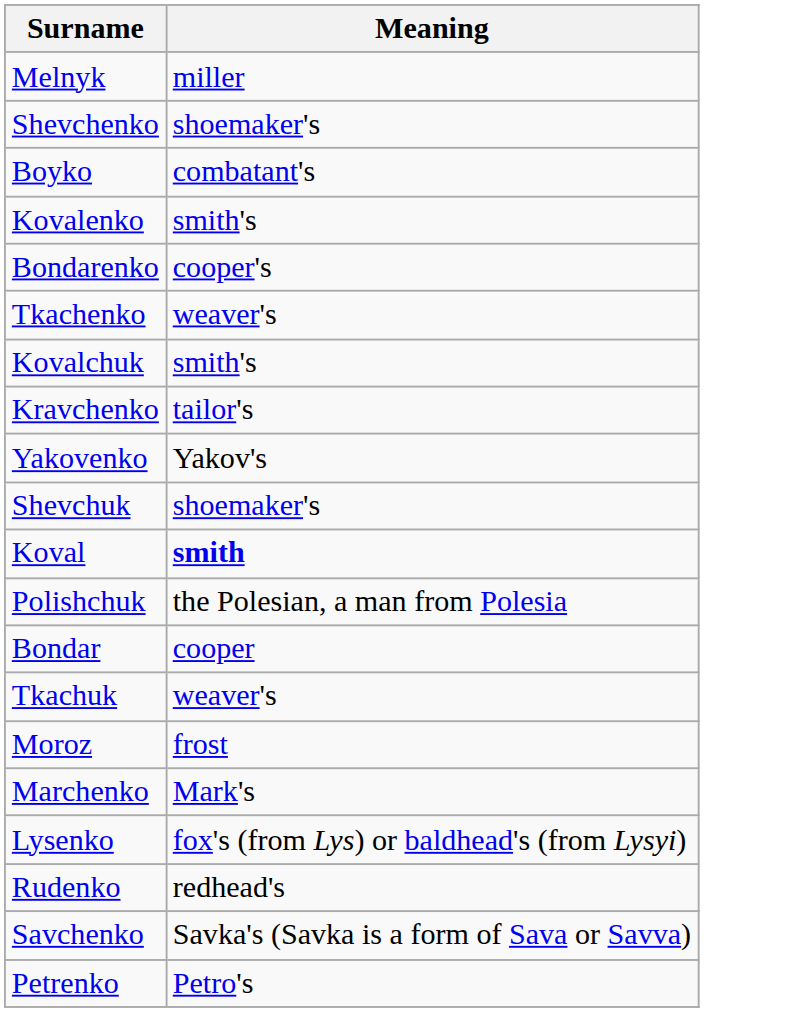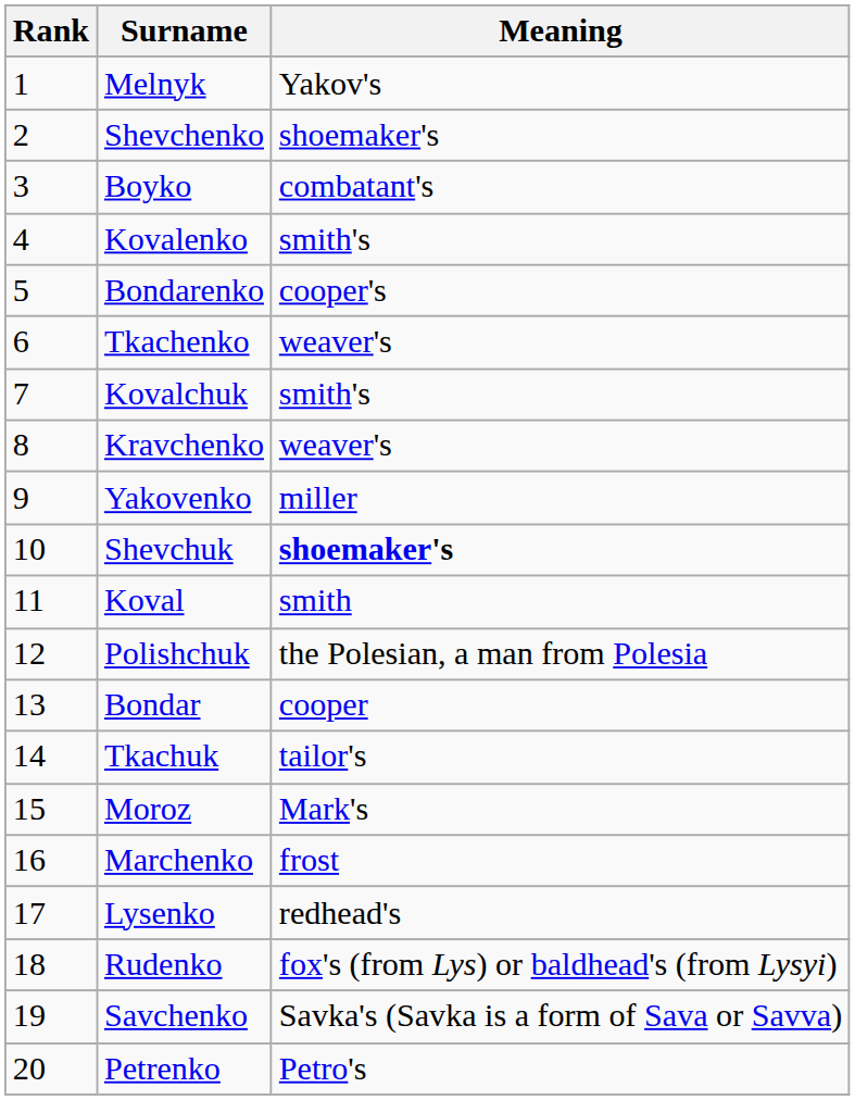 <table class="wikitable">
 <tr>
+<th>Rank</th>
 <th>Surname</th>
 <th>Meaning</th>
 </tr>
 <tr>
+<td>1</td>
 <td><a href='#'>Melnyk</a></td>
-<td><a href='#'>miller</a></td>
+<td>Yakov's</td>
 </tr>
 <tr>
+<td>2</td>
 <td><a href='#'>Shevchenko</a></td>
 <td><a href='#'>shoemaker</a>'s</td>
 </tr>
 <tr>
+<td>3</td>
 <td><a href='#'>Boyko</a></td>
 <td><a href='#'>combatant</a>'s</td>
 </tr>
 <tr>
+<td>4</td>
 <td><a href='#'>Kovalenko</a></td>
 <td><a href='#'>smith</a>'s</td>
 </tr>
 <tr>
+<td>5</td>
 <td><a href='#'>Bondarenko</a></td>
 <td><a href='#'>cooper</a>'s</td>
 </tr>
 <tr>
+<td>6</td>
 <td><a href='#'>Tkachenko</a></td>
 <td><a href='#'>weaver</a>'s</td>
 </tr>
 <tr>
+<td>7</td>
 <td><a href='#'>Kovalchuk</a></td>
 <td><a href='#'>smith</a>'s</td>
 </tr>
 <tr>
+<td>8</td>
 <td><a href='#'>Kravchenko</a></td>
-<td><a href='#'>tailor</a>'s</td>
+<td><a href='#'>weaver</a>'s</td>
 </tr>
 <tr>
+<td>9</td>
 <td><a href='#'>Yakovenko</a></td>
-<td>Yakov's</td>
+<td><a href='#'>miller</a></td>
 </tr>
 <tr>
+<td>10</td>
 <td><a href='#'>Shevchuk</a></td>
-<td><a href='#'>shoemaker</a>'s</td>
+<td><strong><a href='#'>shoemaker</a>'s</strong></td>
 </tr>
 <tr>
+<td>11</td>
 <td><a href='#'>Koval</a></td>
-<td><strong><a href='#'>smith</a></strong></td>
+<td><a href='#'>smith</a></td>
 </tr>
 <tr>
+<td>12</td>
 <td><a href='#'>Polishchuk</a></td>
 <td>the Polesian, a man from <a href='#'>Polesia</a></td>
 </tr>
 <tr>
+<td>13</td>
 <td><a href='#'>Bondar</a></td>
 <td><a href='#'>cooper</a></td>
 </tr>
 <tr>
+<td>14</td>
 <td><a href='#'>Tkachuk</a></td>
-<td><a href='#'>weaver</a>'s</td>
+<td><a href='#'>tailor</a>'s</td>
 </tr>
 <tr>
+<td>15</td>
 <td><a href='#'>Moroz</a></td>
+<td><a href='#'>Mark</a>'s</td>
+</tr>
+<tr>
+<td>16</td>
+<td><a href='#'>Marchenko</a></td>
 <td><a href='#'>frost</a></td>
 </tr>
 <tr>
-<td><a href='#'>Marchenko</a></td>
-<td><a href='#'>Mark</a>'s</td>
+<td>17</td>
+<td><a href='#'>Lysenko</a></td>
+<td>redhead's</td>
 </tr>
 <tr>
-<td><a href='#'>Lysenko</a></td>
+<td>18</td>
+<td><a href='#'>Rudenko</a></td>
 <td><a href='#'>fox</a>'s (from <em>Lys</em>) or <a href='#'>baldhead</a>'s (from <em>Lysyi</em>)</td>
 </tr>
 <tr>
-<td><a href='#'>Rudenko</a></td>
-<td>redhead's</td>
-</tr>
-<tr>
+<td>19</td>
 <td><a href='#'>Savchenko</a></td>
 <td>Savka's (Savka is a form of <a href='#'>Sava</a> or <a href='#'>Savva</a>)</td>
 </tr>
 <tr>
+<td>20</td>
 <td><a href='#'>Petrenko</a></td>
 <td><a href='#'>Petro</a>'s</td>
 </tr>
 </table>
